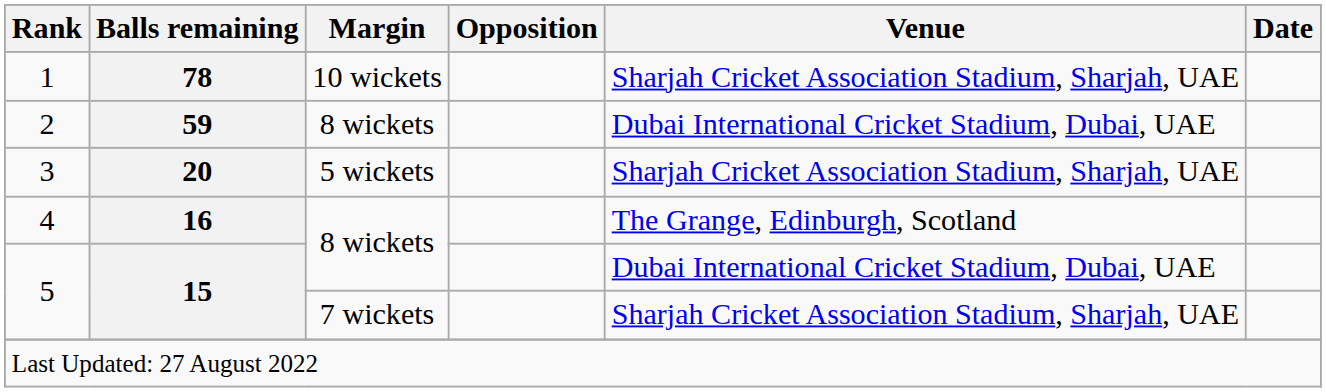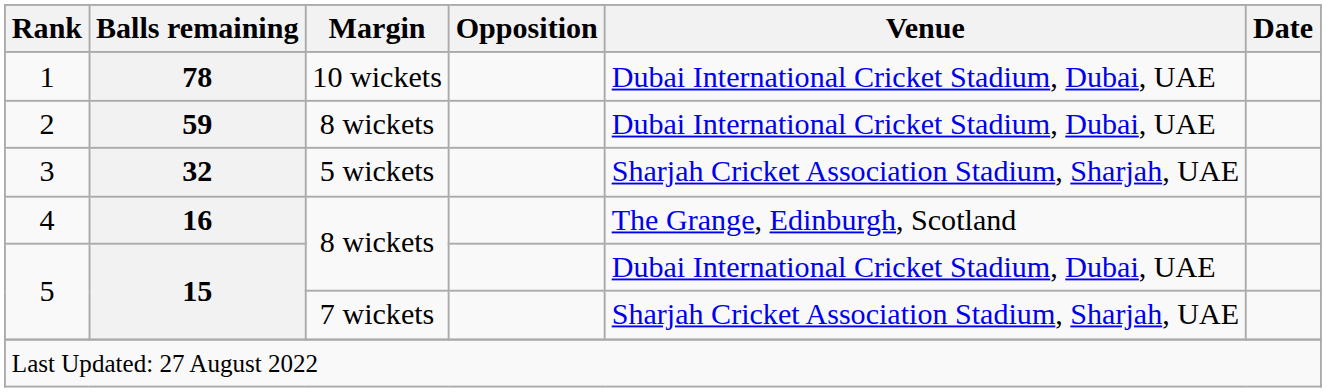 <table class="wikitable plainrowheaders sortable">
 <tr>
 <th scope=col>Rank</th>
 <th scope=col>Balls remaining</th>
 <th scope=col>Margin</th>
 <th scope=col>Opposition</th>
 <th scope=col>Venue</th>
 <th scope=col>Date</th>
 </tr>
 <tr>
 <td align=center>1</td>
 <th scope=row style=text-align:center>78</th>
 <td scope=row style=text-align:center;>10 wickets</td>
 <td></td>
-<td><a href='#'>Sharjah Cricket Association Stadium</a>, <a href='#'>Sharjah</a>, UAE</td>
+<td><a href='#'>Dubai International Cricket Stadium</a>, <a href='#'>Dubai</a>, UAE</td>
 <td></td>
 </tr>
 <tr>
 <td align=center>2</td>
 <th scope=row style=text-align:center>59</th>
 <td scope="row" style="text-align:center;">8 wickets</td>
 <td></td>
 <td><a href='#'>Dubai International Cricket Stadium</a>, <a href='#'>Dubai</a>, UAE</td>
 <td></td>
 </tr>
 <tr>
 <td align=center>3</td>
-<th scope=row style=text-align:center>20</th>
+<th scope=row style=text-align:center>32</th>
 <td scope=row style=text-align:center;>5 wickets</td>
 <td></td>
 <td><a href='#'>Sharjah Cricket Association Stadium</a>, <a href='#'>Sharjah</a>, UAE</td>
 <td></td>
 </tr>
 <tr>
 <td align=center>4</td>
 <th scope=row style=text-align:center>16</th>
 <td scope=row style=text-align:center; rowspan=2>8 wickets</td>
 <td></td>
 <td><a href='#'>The Grange</a>, <a href='#'>Edinburgh</a>, Scotland</td>
 <td></td>
 </tr>
 <tr>
 <td align=center rowspan=2>5</td>
 <th rowspan="2" scope="row" style="text-align:center">15</th>
 <td></td>
 <td><a href='#'>Dubai International Cricket Stadium</a>, <a href='#'>Dubai</a>, UAE</td>
 <td></td>
 </tr>
 <tr>
 <td scope=row style=text-align:center;>7 wickets</td>
 <td></td>
 <td><a href='#'>Sharjah Cricket Association Stadium</a>, <a href='#'>Sharjah</a>, UAE</td>
 <td></td>
 </tr>
 <tr>
 </tr>
 <tr class=sortbottom>
 <td colspan=6><small>Last Updated: 27 August 2022</small></td>
 </tr>
 </table>
